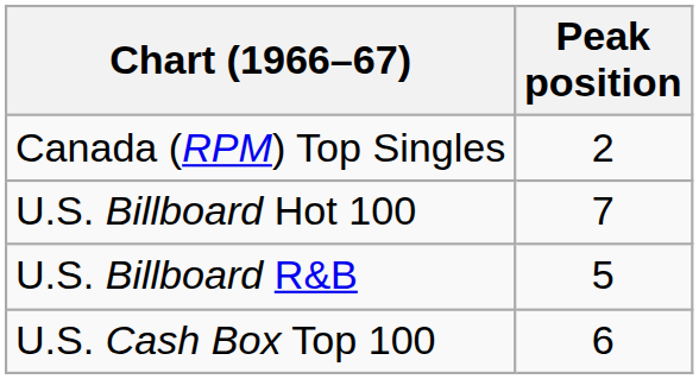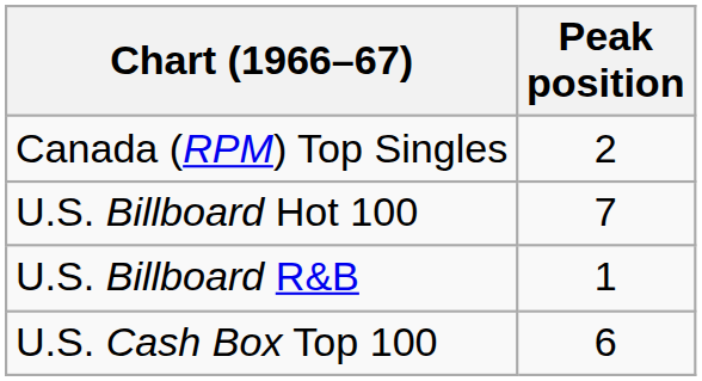 <table class="wikitable sortable">
 <tr>
 <th>Chart (1966–67)</th>
 <th>Peak<br>position</th>
 </tr>
 <tr>
 <td>Canada (<em><a href='#'>RPM</a></em>) Top Singles</td>
 <td style="text-align:center;">2</td>
 </tr>
 <tr>
 <td>U.S. <em>Billboard</em> Hot 100</td>
 <td style="text-align:center;">7</td>
 </tr>
 <tr>
 <td>U.S. <em>Billboard</em> <a href='#'>R&B</a></td>
-<td style="text-align:center;">5</td>
+<td style="text-align:center;">1</td>
 </tr>
 <tr>
 <td>U.S. <em>Cash Box</em> Top 100</td>
 <td style="text-align:center;">6</td>
 </tr>
 </table>
